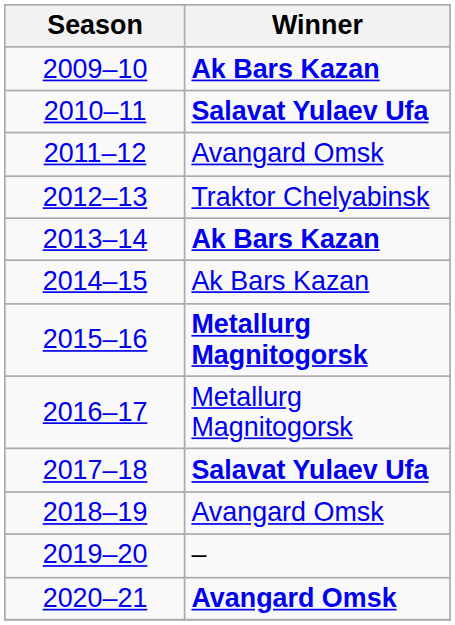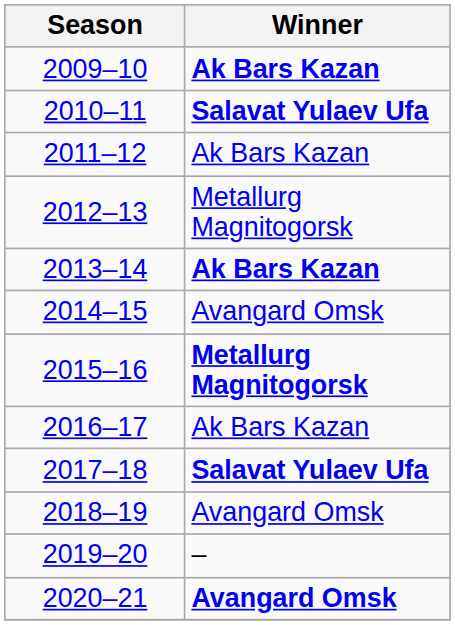 <table class="wikitable">
 <tr>
 <th width="100">Season</th>
 <th width="150" align="left">Winner</th>
 </tr>
 <tr>
 <td align="center"><a href='#'>2009–10</a></td>
 <td><strong><a href='#'>Ak Bars Kazan</a></strong></td>
 </tr>
 <tr>
 <td align="center"><a href='#'>2010–11</a></td>
 <td><strong><a href='#'>Salavat Yulaev Ufa</a></strong></td>
 </tr>
 <tr>
 <td align="center"><a href='#'>2011–12</a></td>
-<td><a href='#'>Avangard Omsk</a></td>
+<td><a href='#'>Ak Bars Kazan</a></td>
 </tr>
 <tr>
 <td align="center"><a href='#'>2012–13</a></td>
-<td><a href='#'>Traktor Chelyabinsk</a></td>
+<td><a href='#'>Metallurg Magnitogorsk</a></td>
 </tr>
 <tr>
 <td align="center"><a href='#'>2013–14</a></td>
 <td><strong><a href='#'>Ak Bars Kazan</a></strong></td>
 </tr>
 <tr>
 <td align="center"><a href='#'>2014–15</a></td>
-<td><a href='#'>Ak Bars Kazan</a></td>
+<td><a href='#'>Avangard Omsk</a></td>
 </tr>
 <tr>
 <td align="center"><a href='#'>2015–16</a></td>
 <td><strong><a href='#'>Metallurg Magnitogorsk</a></strong></td>
 </tr>
 <tr>
 <td align="center"><a href='#'>2016–17</a></td>
-<td><a href='#'>Metallurg Magnitogorsk</a></td>
+<td><a href='#'>Ak Bars Kazan</a></td>
 </tr>
 <tr>
 <td align="center"><a href='#'>2017–18</a></td>
 <td><strong><a href='#'>Salavat Yulaev Ufa</a></strong></td>
 </tr>
 <tr>
 <td align="center"><a href='#'>2018–19</a></td>
 <td><a href='#'>Avangard Omsk</a></td>
 </tr>
 <tr>
 <td align="center"><a href='#'>2019–20</a></td>
 <td><em>–</em></td>
 </tr>
 <tr>
 <td align="center"><a href='#'>2020–21</a></td>
 <td><strong><a href='#'>Avangard Omsk</a></strong></td>
 </tr>
 <tr>
 </tr>
 </table>
